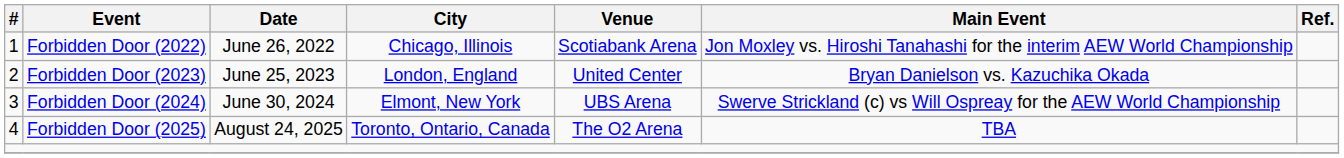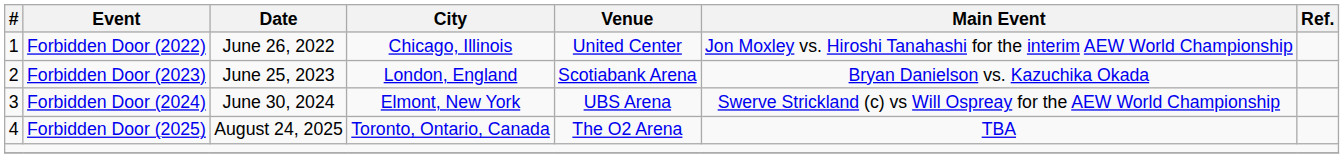 <table class="sortable wikitable succession-box" style="font-size:85%; text-align:center;">
 <tr>
 <th>#</th>
 <th>Event</th>
 <th>Date</th>
 <th>City</th>
 <th>Venue</th>
 <th>Main Event</th>
 <th>Ref.</th>
 </tr>
 <tr>
 <td>1</td>
 <td><a href='#'>Forbidden Door (2022)</a></td>
 <td>June 26, 2022</td>
 <td><a href='#'>Chicago, Illinois</a></td>
-<td><a href='#'>Scotiabank Arena</a></td>
+<td><a href='#'>United Center</a></td>
 <td><a href='#'>Jon Moxley</a> vs. <a href='#'>Hiroshi Tanahashi</a> for the <a href='#'>interim</a> <a href='#'>AEW World Championship</a></td>
 <td></td>
 </tr>
 <tr>
 <td>2</td>
 <td><a href='#'>Forbidden Door (2023)</a></td>
 <td>June 25, 2023</td>
 <td><a href='#'>London, England</a></td>
-<td><a href='#'>United Center</a></td>
+<td><a href='#'>Scotiabank Arena</a></td>
 <td><a href='#'>Bryan Danielson</a> vs. <a href='#'>Kazuchika Okada</a></td>
 <td></td>
 </tr>
 <tr>
 <td>3</td>
 <td><a href='#'>Forbidden Door (2024)</a></td>
 <td>June 30, 2024</td>
 <td><a href='#'>Elmont, New York</a></td>
 <td><a href='#'>UBS Arena</a></td>
 <td><a href='#'>Swerve Strickland</a> (c) vs <a href='#'>Will Ospreay</a> for the <a href='#'>AEW World Championship</a></td>
 <td></td>
 </tr>
 <tr>
 <td>4</td>
 <td><a href='#'>Forbidden Door (2025)</a></td>
 <td>August 24, 2025</td>
 <td><a href='#'>Toronto, Ontario, Canada</a></td>
 <td><a href='#'>The O2 Arena</a></td>
 <td><a href='#'>TBA</a></td>
 <td></td>
 </tr>
 <tr>
 <td colspan="7"></td>
 </tr>
 <tr>
 </tr>
 </table>
